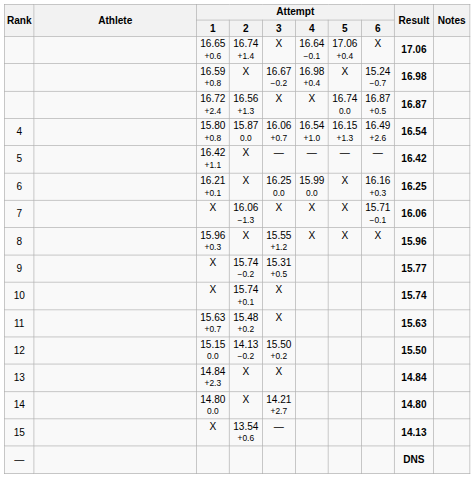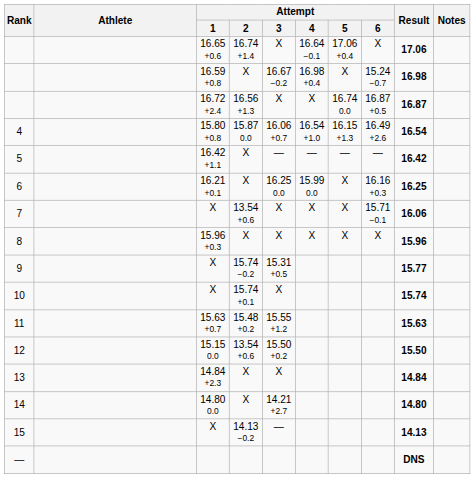 <table class="wikitable" style="text-align:center">
 <tr>
 <th rowspan=2 width=40>Rank</th>
 <th rowspan=2 width=250>Athlete</th>
 <th colspan=6>Attempt</th>
 <th rowspan=2 width=55>Result</th>
 <th rowspan=2 width=50>Notes</th>
 </tr>
 <tr>
 <th width=45>1</th>
 <th width=45>2</th>
 <th width=45>3</th>
 <th width=45>4</th>
 <th width=45>5</th>
 <th width=45>6</th>
 </tr>
 <tr>
 <td></td>
 <td align=left></td>
 <td>16.65<br><small>+0.6</small></td>
 <td>16.74<br><small>+1.4</small></td>
 <td>X<br> </td>
 <td>16.64<br><small>−0.1</small></td>
 <td>17.06<br><small>+0.4</small></td>
 <td>X<br> </td>
 <td><strong>17.06</strong></td>
 <td></td>
 </tr>
 <tr>
 <td></td>
 <td align=left></td>
 <td>16.59<br><small>+0.8</small></td>
 <td>X<br> </td>
 <td>16.67<br><small>−0.2</small></td>
 <td>16.98<br><small>+0.4</small></td>
 <td>X<br> </td>
 <td>15.24<br><small>−0.7</small></td>
 <td><strong>16.98</strong></td>
 <td></td>
 </tr>
 <tr>
 <td></td>
 <td align=left></td>
 <td>16.72<br><small>+2.4</small></td>
 <td>16.56<br><small>+1.3</small></td>
 <td>X<br> </td>
 <td>X<br> </td>
 <td>16.74<br><small>0.0</small></td>
 <td>16.87<br><small>+0.5</small></td>
 <td><strong>16.87</strong></td>
 <td></td>
 </tr>
 <tr>
 <td>4</td>
 <td align=left></td>
 <td>15.80<br><small>+0.8</small></td>
 <td>15.87<br><small>0.0</small></td>
 <td>16.06<br><small>+0.7</small></td>
 <td>16.54<br><small>+1.0</small></td>
 <td>16.15<br><small>+1.3</small></td>
 <td>16.49<br><small>+2.6</small></td>
 <td><strong>16.54</strong></td>
 <td></td>
 </tr>
 <tr>
 <td>5</td>
 <td align=left></td>
 <td>16.42<br><small>+1.1</small></td>
 <td>X<br> </td>
 <td>—<br> </td>
 <td>—<br> </td>
 <td>—<br> </td>
 <td>—<br> </td>
 <td><strong>16.42</strong></td>
 <td></td>
 </tr>
 <tr>
 <td>6</td>
 <td align=left></td>
 <td>16.21<br><small>+0.1</small></td>
 <td>X<br> </td>
 <td>16.25<br><small>0.0</small></td>
 <td>15.99<br><small>0.0</small></td>
 <td>X<br> </td>
 <td>16.16<br><small>+0.3</small></td>
 <td><strong>16.25</strong></td>
 <td></td>
 </tr>
 <tr>
 <td>7</td>
 <td align=left></td>
 <td>X<br> </td>
-<td>16.06<br><small>−1.3</small></td>
+<td>13.54<br><small>+0.6</small></td>
 <td>X<br> </td>
 <td>X<br> </td>
 <td>X<br> </td>
 <td>15.71<br><small>−0.1</small></td>
 <td><strong>16.06</strong></td>
 <td></td>
 </tr>
 <tr>
 <td>8</td>
 <td align=left></td>
 <td>15.96<br><small>+0.3</small></td>
 <td>X<br> </td>
-<td>15.55<br><small>+1.2</small></td>
+<td>X<br> </td>
 <td>X<br> </td>
 <td>X<br> </td>
 <td>X<br> </td>
 <td><strong>15.96</strong></td>
 <td></td>
 </tr>
 <tr>
 <td>9</td>
 <td align=left></td>
 <td>X<br> </td>
 <td>15.74<br><small>−0.2</small></td>
 <td>15.31<br><small>+0.5</small></td>
 <td></td>
 <td></td>
 <td></td>
 <td><strong>15.77</strong></td>
 <td></td>
 </tr>
 <tr>
 <td>10</td>
 <td align=left></td>
 <td>X<br> </td>
 <td>15.74<br><small>+0.1</small></td>
 <td>X<br> </td>
 <td></td>
 <td></td>
 <td></td>
 <td><strong>15.74</strong></td>
 <td></td>
 </tr>
 <tr>
 <td>11</td>
 <td align=left></td>
 <td>15.63<br><small>+0.7</small></td>
 <td>15.48<br><small>+0.2</small></td>
-<td>X<br> </td>
+<td>15.55<br><small>+1.2</small></td>
 <td></td>
 <td></td>
 <td></td>
 <td><strong>15.63</strong></td>
 <td></td>
 </tr>
 <tr>
 <td>12</td>
 <td align=left></td>
 <td>15.15<br><small>0.0</small></td>
-<td>14.13<br><small>−0.2</small></td>
+<td>13.54<br><small>+0.6</small></td>
 <td>15.50<br><small>+0.2</small></td>
 <td></td>
 <td></td>
 <td></td>
 <td><strong>15.50</strong></td>
 <td></td>
 </tr>
 <tr>
 <td>13</td>
 <td align=left></td>
 <td>14.84<br><small>+2.3</small></td>
 <td>X<br> </td>
 <td>X<br> </td>
 <td></td>
 <td></td>
 <td></td>
 <td><strong>14.84</strong></td>
 <td></td>
 </tr>
 <tr>
 <td>14</td>
 <td align=left></td>
 <td>14.80<br><small>0.0</small></td>
 <td>X<br> </td>
 <td>14.21<br><small>+2.7</small></td>
 <td></td>
 <td></td>
 <td></td>
 <td><strong>14.80</strong></td>
 <td></td>
 </tr>
 <tr>
 <td>15</td>
 <td align=left></td>
 <td>X<br> </td>
-<td>13.54<br><small>+0.6</small></td>
+<td>14.13<br><small>−0.2</small></td>
 <td>—<br> </td>
 <td></td>
 <td></td>
 <td></td>
 <td><strong>14.13</strong></td>
 <td></td>
 </tr>
 <tr>
 <td>—</td>
 <td align=left></td>
 <td> <br> </td>
 <td></td>
 <td></td>
 <td></td>
 <td></td>
 <td></td>
 <td><strong>DNS</strong></td>
 <td></td>
 </tr>
 </table>
